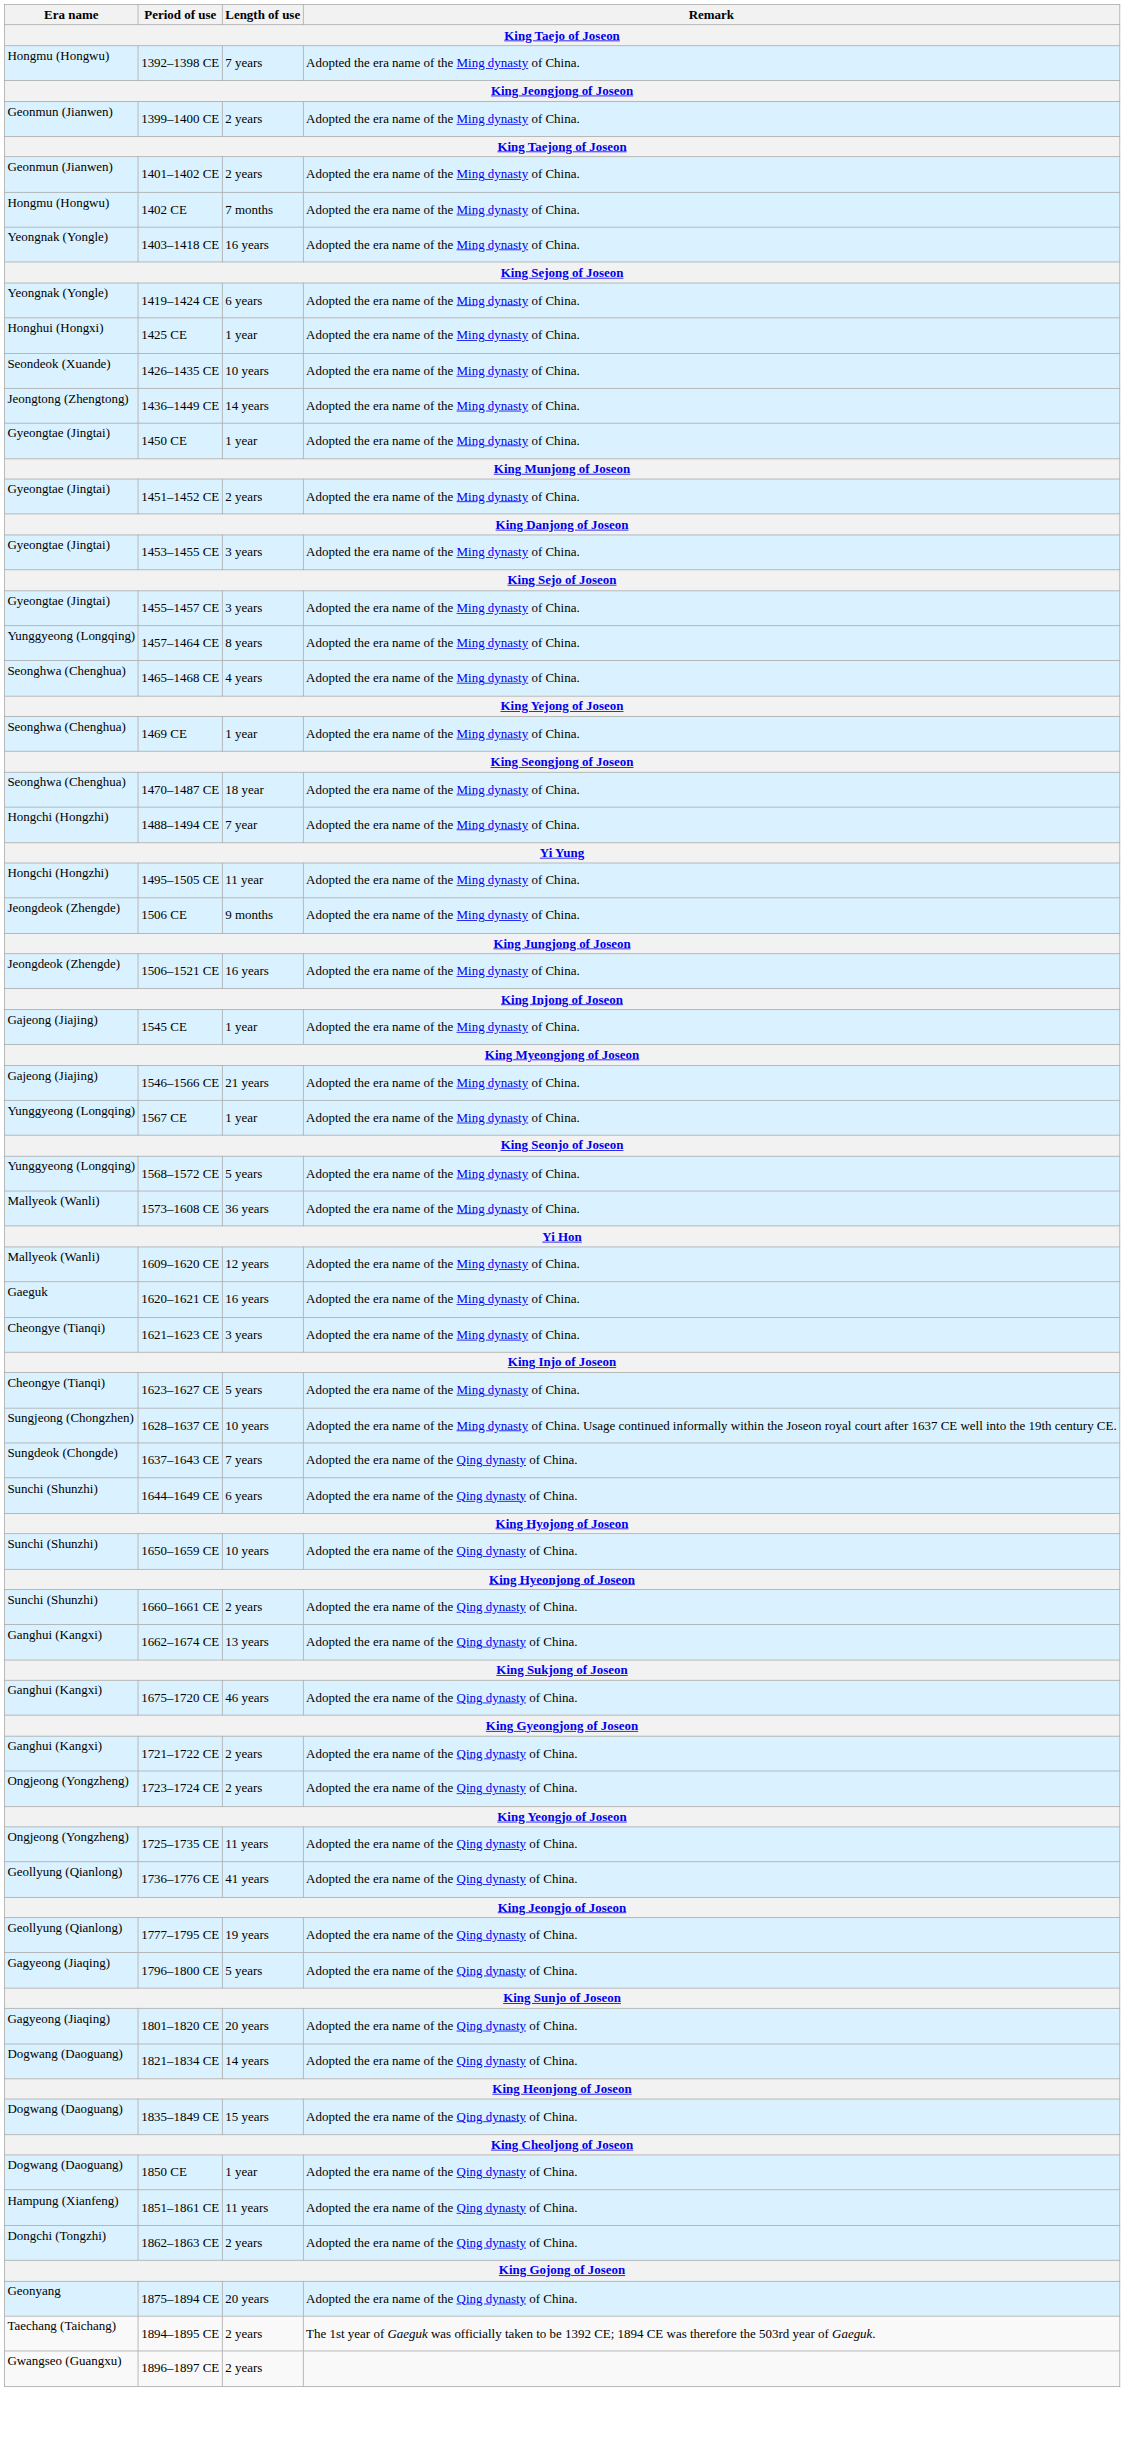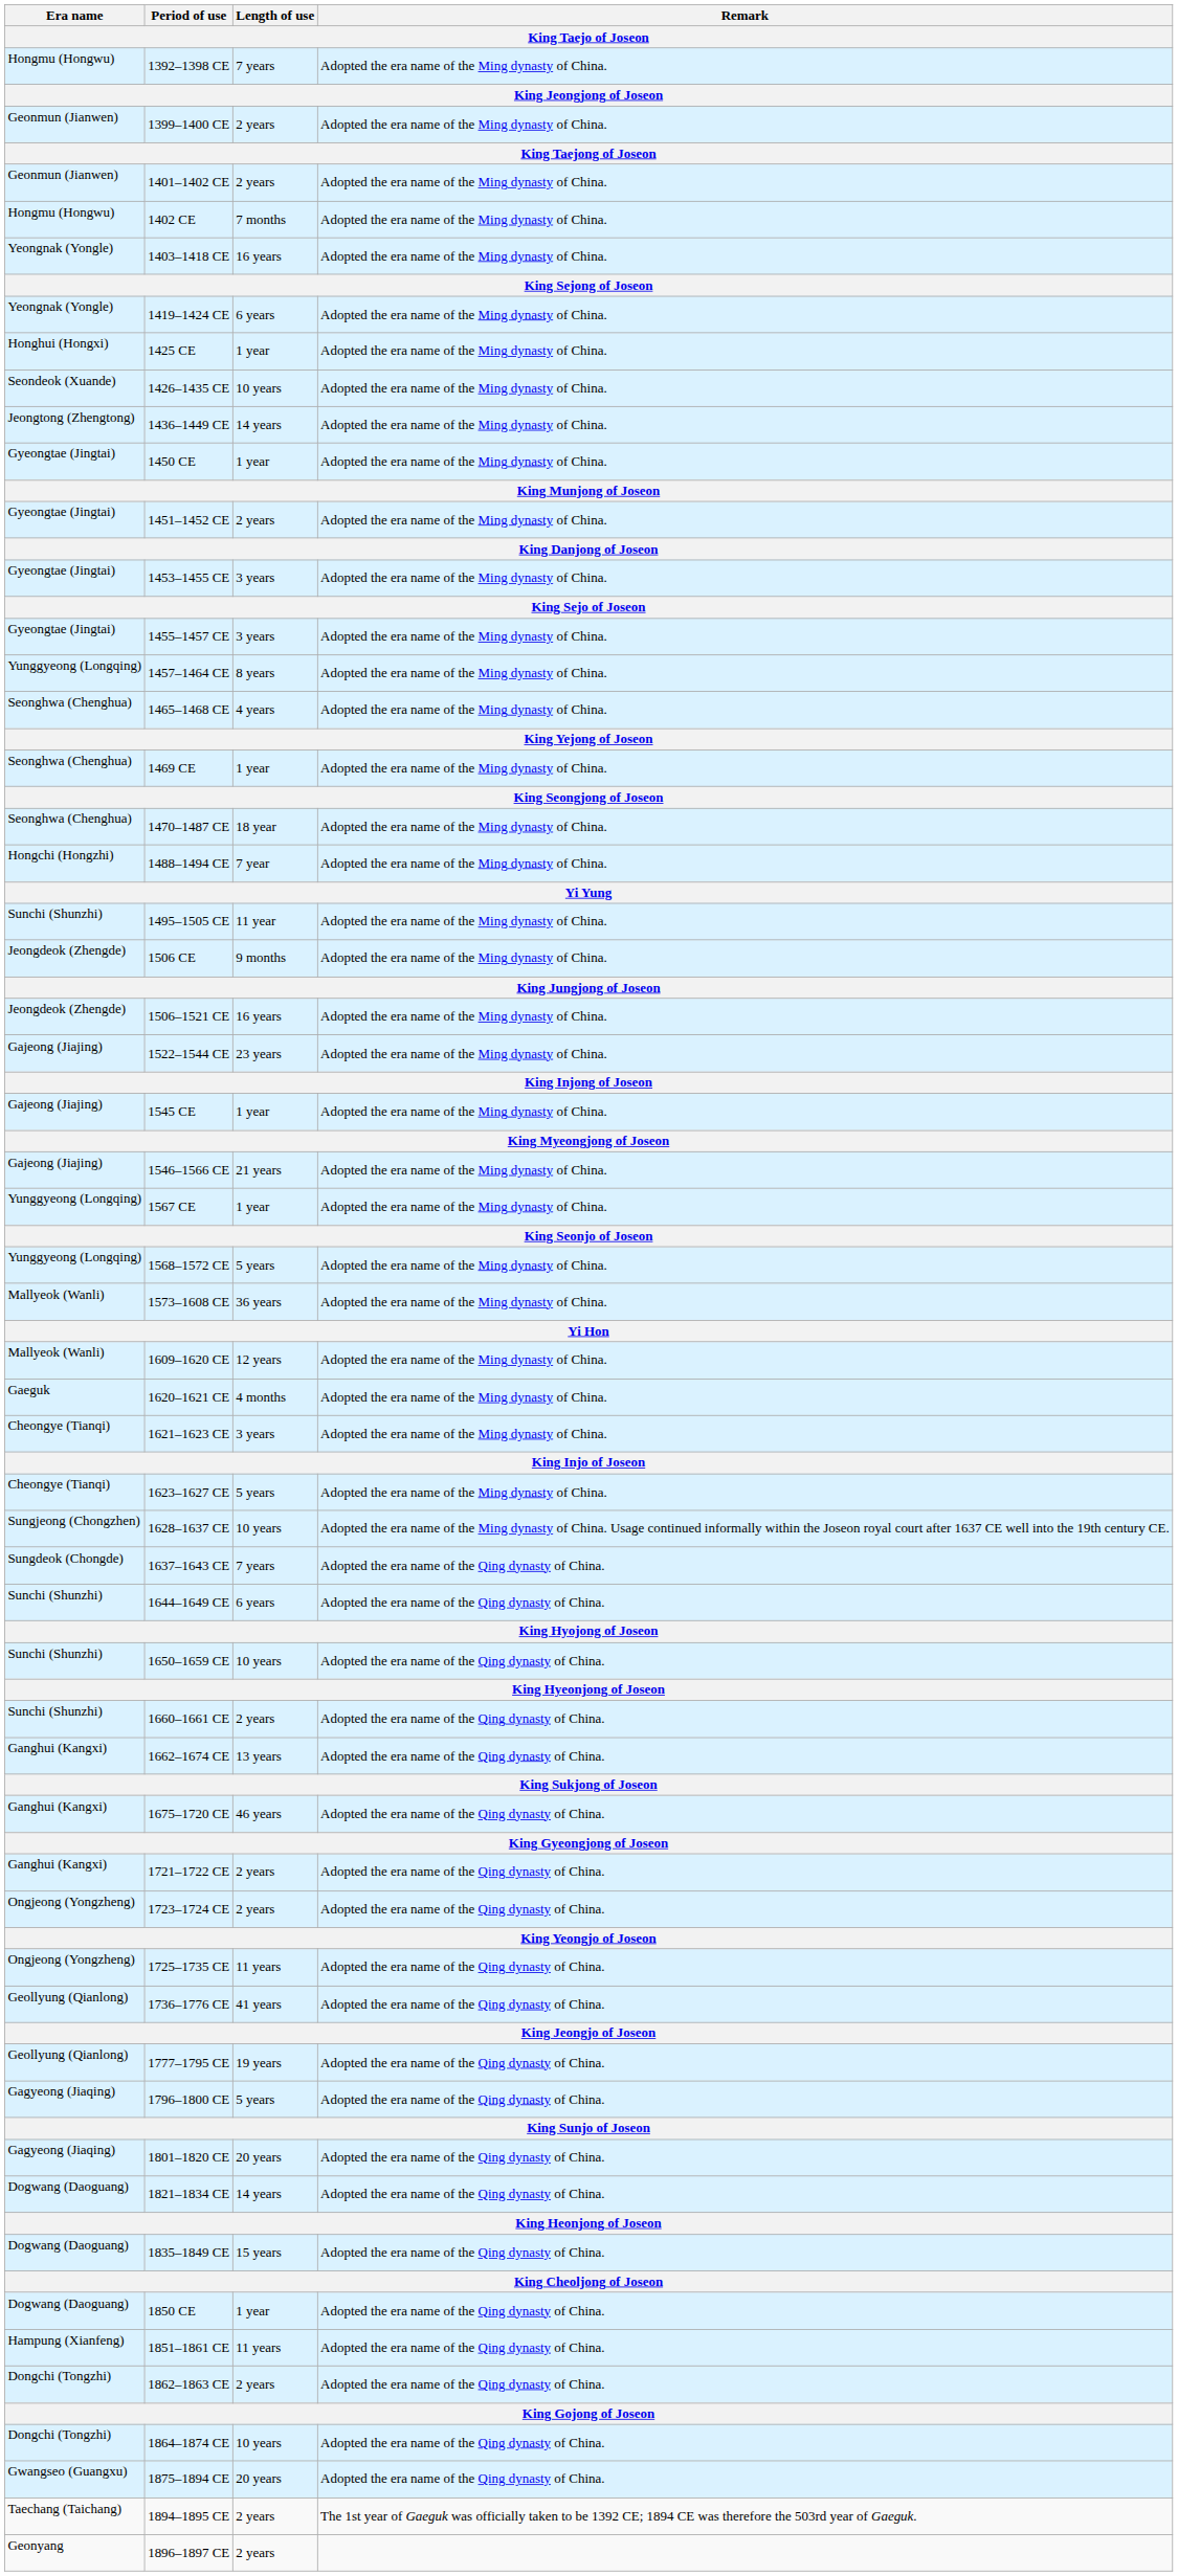 <table class="wikitable">
 <tr>
 <th>Era name</th>
 <th>Period of use</th>
 <th>Length of use</th>
 <th>Remark</th>
 </tr>
 <tr>
 <th colspan="4"><a href='#'>King Taejo of Joseon</a><br></th>
 </tr>
 <tr style="background:#DAF2FF;">
 <td>Hongmu (Hongwu)<br><br></td>
 <td>1392–1398 CE</td>
 <td>7 years</td>
 <td>Adopted the era name of the <a href='#'>Ming dynasty</a> of China.</td>
 </tr>
 <tr>
 <th colspan="4"><a href='#'>King Jeongjong of Joseon</a><br></th>
 </tr>
 <tr style="background:#DAF2FF;">
 <td>Geonmun (Jianwen)<br><br></td>
 <td>1399–1400 CE</td>
 <td>2 years</td>
 <td>Adopted the era name of the <a href='#'>Ming dynasty</a> of China.</td>
 </tr>
 <tr>
 <th colspan="4"><a href='#'>King Taejong of Joseon</a><br></th>
 </tr>
 <tr style="background:#DAF2FF;">
 <td>Geonmun (Jianwen)<br><br></td>
 <td>1401–1402 CE</td>
 <td>2 years</td>
 <td>Adopted the era name of the <a href='#'>Ming dynasty</a> of China.</td>
 </tr>
 <tr style="background:#DAF2FF;">
 <td>Hongmu (Hongwu)<br><br></td>
 <td>1402 CE</td>
 <td>7 months</td>
 <td>Adopted the era name of the <a href='#'>Ming dynasty</a> of China.</td>
 </tr>
 <tr style="background:#DAF2FF;">
 <td>Yeongnak (Yongle)<br><br></td>
 <td>1403–1418 CE</td>
 <td>16 years</td>
 <td>Adopted the era name of the <a href='#'>Ming dynasty</a> of China.</td>
 </tr>
 <tr>
 <th colspan="4"><a href='#'>King Sejong of Joseon</a><br></th>
 </tr>
 <tr style="background:#DAF2FF;">
 <td>Yeongnak (Yongle)<br><br></td>
 <td>1419–1424 CE</td>
 <td>6 years</td>
 <td>Adopted the era name of the <a href='#'>Ming dynasty</a> of China.</td>
 </tr>
 <tr style="background:#DAF2FF;">
 <td>Honghui (Hongxi)<br><br></td>
 <td>1425 CE</td>
 <td>1 year</td>
 <td>Adopted the era name of the <a href='#'>Ming dynasty</a> of China.</td>
 </tr>
 <tr style="background:#DAF2FF;">
 <td>Seondeok (Xuande)<br><br></td>
 <td>1426–1435 CE</td>
 <td>10 years</td>
 <td>Adopted the era name of the <a href='#'>Ming dynasty</a> of China.</td>
 </tr>
 <tr style="background:#DAF2FF;">
 <td>Jeongtong (Zhengtong)<br><br></td>
 <td>1436–1449 CE</td>
 <td>14 years</td>
 <td>Adopted the era name of the <a href='#'>Ming dynasty</a> of China.</td>
 </tr>
 <tr style="background:#DAF2FF;">
 <td>Gyeongtae (Jingtai)<br><br></td>
 <td>1450 CE</td>
 <td>1 year</td>
 <td>Adopted the era name of the <a href='#'>Ming dynasty</a> of China.</td>
 </tr>
 <tr>
 <th colspan="4"><a href='#'>King Munjong of Joseon</a><br></th>
 </tr>
 <tr style="background:#DAF2FF;">
 <td>Gyeongtae (Jingtai)<br><br></td>
 <td>1451–1452 CE</td>
 <td>2 years</td>
 <td>Adopted the era name of the <a href='#'>Ming dynasty</a> of China.</td>
 </tr>
 <tr>
 <th colspan="4"><a href='#'>King Danjong of Joseon</a><br></th>
 </tr>
 <tr style="background:#DAF2FF;">
 <td>Gyeongtae (Jingtai)<br><br></td>
 <td>1453–1455 CE</td>
 <td>3 years</td>
 <td>Adopted the era name of the <a href='#'>Ming dynasty</a> of China.</td>
 </tr>
 <tr>
 <th colspan="4"><a href='#'>King Sejo of Joseon</a><br></th>
 </tr>
 <tr style="background:#DAF2FF;">
 <td>Gyeongtae (Jingtai)<br><br></td>
 <td>1455–1457 CE</td>
 <td>3 years</td>
 <td>Adopted the era name of the <a href='#'>Ming dynasty</a> of China.</td>
 </tr>
 <tr style="background:#DAF2FF;">
 <td>Yunggyeong (Longqing)<br><br></td>
 <td>1457–1464 CE</td>
 <td>8 years</td>
 <td>Adopted the era name of the <a href='#'>Ming dynasty</a> of China.</td>
 </tr>
 <tr style="background:#DAF2FF;">
 <td>Seonghwa (Chenghua)<br><br></td>
 <td>1465–1468 CE</td>
 <td>4 years</td>
 <td>Adopted the era name of the <a href='#'>Ming dynasty</a> of China.</td>
 </tr>
 <tr>
 <th colspan="4"><a href='#'>King Yejong of Joseon</a><br></th>
 </tr>
 <tr style="background:#DAF2FF;">
 <td>Seonghwa (Chenghua)<br><br></td>
 <td>1469 CE</td>
 <td>1 year</td>
 <td>Adopted the era name of the <a href='#'>Ming dynasty</a> of China.</td>
 </tr>
 <tr>
 <th colspan="4"><a href='#'>King Seongjong of Joseon</a><br></th>
 </tr>
 <tr style="background:#DAF2FF;">
 <td>Seonghwa (Chenghua)<br><br></td>
 <td>1470–1487 CE</td>
 <td>18 year</td>
 <td>Adopted the era name of the <a href='#'>Ming dynasty</a> of China.</td>
 </tr>
 <tr style="background:#DAF2FF;">
 <td>Hongchi (Hongzhi)<br><br></td>
 <td>1488–1494 CE</td>
 <td>7 year</td>
 <td>Adopted the era name of the <a href='#'>Ming dynasty</a> of China.</td>
 </tr>
 <tr>
 <th colspan="4"><a href='#'>Yi Yung</a><br></th>
 </tr>
 <tr style="background:#DAF2FF;">
-<td>Hongchi (Hongzhi)<br><br></td>
+<td>Sunchi (Shunzhi)<br><br></td>
 <td>1495–1505 CE</td>
 <td>11 year</td>
 <td>Adopted the era name of the <a href='#'>Ming dynasty</a> of China.</td>
 </tr>
 <tr style="background:#DAF2FF;">
 <td>Jeongdeok (Zhengde)<br><br></td>
 <td>1506 CE</td>
 <td>9 months</td>
 <td>Adopted the era name of the <a href='#'>Ming dynasty</a> of China.</td>
 </tr>
 <tr>
 <th colspan="4"><a href='#'>King Jungjong of Joseon</a><br></th>
 </tr>
 <tr style="background:#DAF2FF;">
 <td>Jeongdeok (Zhengde)<br><br></td>
 <td>1506–1521 CE</td>
 <td>16 years</td>
+<td>Adopted the era name of the <a href='#'>Ming dynasty</a> of China.</td>
+</tr>
+<tr style="background:#DAF2FF;">
+<td>Gajeong (Jiajing)<br><br></td>
+<td>1522–1544 CE</td>
+<td>23 years</td>
 <td>Adopted the era name of the <a href='#'>Ming dynasty</a> of China.</td>
 </tr>
 <tr>
 <th colspan="4"><a href='#'>King Injong of Joseon</a><br></th>
 </tr>
 <tr style="background:#DAF2FF;">
 <td>Gajeong (Jiajing)<br><br></td>
 <td>1545 CE</td>
 <td>1 year</td>
 <td>Adopted the era name of the <a href='#'>Ming dynasty</a> of China.</td>
 </tr>
 <tr>
 <th colspan="4"><a href='#'>King Myeongjong of Joseon</a><br></th>
 </tr>
 <tr style="background:#DAF2FF;">
 <td>Gajeong (Jiajing)<br><br></td>
 <td>1546–1566 CE</td>
 <td>21 years</td>
 <td>Adopted the era name of the <a href='#'>Ming dynasty</a> of China.</td>
 </tr>
 <tr style="background:#DAF2FF;">
 <td>Yunggyeong (Longqing)<br><br></td>
 <td>1567 CE</td>
 <td>1 year</td>
 <td>Adopted the era name of the <a href='#'>Ming dynasty</a> of China.</td>
 </tr>
 <tr>
 <th colspan="4"><a href='#'>King Seonjo of Joseon</a><br></th>
 </tr>
 <tr style="background:#DAF2FF;">
 <td>Yunggyeong (Longqing)<br><br></td>
 <td>1568–1572 CE</td>
 <td>5 years</td>
 <td>Adopted the era name of the <a href='#'>Ming dynasty</a> of China.</td>
 </tr>
 <tr style="background:#DAF2FF;">
 <td>Mallyeok (Wanli)<br><br></td>
 <td>1573–1608 CE</td>
 <td>36 years</td>
 <td>Adopted the era name of the <a href='#'>Ming dynasty</a> of China.</td>
 </tr>
 <tr>
 <th colspan="4"><a href='#'>Yi Hon</a><br></th>
 </tr>
 <tr style="background:#DAF2FF;">
 <td>Mallyeok (Wanli)<br><br></td>
 <td>1609–1620 CE</td>
 <td>12 years</td>
 <td>Adopted the era name of the <a href='#'>Ming dynasty</a> of China.</td>
 </tr>
 <tr style="background:#DAF2FF;">
 <td>Gaeguk<br><br></td>
 <td>1620–1621 CE</td>
-<td>16 years</td>
+<td>4 months</td>
 <td>Adopted the era name of the <a href='#'>Ming dynasty</a> of China.</td>
 </tr>
 <tr style="background:#DAF2FF;">
 <td>Cheongye (Tianqi)<br><br></td>
 <td>1621–1623 CE</td>
 <td>3 years</td>
 <td>Adopted the era name of the <a href='#'>Ming dynasty</a> of China.</td>
 </tr>
 <tr>
 <th colspan="4"><a href='#'>King Injo of Joseon</a><br></th>
 </tr>
 <tr style="background:#DAF2FF;">
 <td>Cheongye (Tianqi)<br><br></td>
 <td>1623–1627 CE</td>
 <td>5 years</td>
 <td>Adopted the era name of the <a href='#'>Ming dynasty</a> of China.</td>
 </tr>
 <tr style="background:#DAF2FF;">
 <td>Sungjeong (Chongzhen)<br><br></td>
 <td>1628–1637 CE</td>
 <td>10 years</td>
 <td>Adopted the era name of the <a href='#'>Ming dynasty</a> of China. Usage continued informally within the Joseon royal court after 1637 CE well into the 19th century CE.</td>
 </tr>
 <tr style="background:#DAF2FF;">
 <td>Sungdeok (Chongde)<br><br></td>
 <td>1637–1643 CE</td>
 <td>7 years</td>
 <td>Adopted the era name of the <a href='#'>Qing dynasty</a> of China.</td>
 </tr>
 <tr style="background:#DAF2FF;">
 <td>Sunchi (Shunzhi)<br><br></td>
 <td>1644–1649 CE</td>
 <td>6 years</td>
 <td>Adopted the era name of the <a href='#'>Qing dynasty</a> of China.</td>
 </tr>
 <tr>
 <th colspan="4"><a href='#'>King Hyojong of Joseon</a><br></th>
 </tr>
 <tr style="background:#DAF2FF;">
 <td>Sunchi (Shunzhi)<br><br></td>
 <td>1650–1659 CE</td>
 <td>10 years</td>
 <td>Adopted the era name of the <a href='#'>Qing dynasty</a> of China.</td>
 </tr>
 <tr>
 <th colspan="4"><a href='#'>King Hyeonjong of Joseon</a><br></th>
 </tr>
 <tr style="background:#DAF2FF;">
 <td>Sunchi (Shunzhi)<br><br></td>
 <td>1660–1661 CE</td>
 <td>2 years</td>
 <td>Adopted the era name of the <a href='#'>Qing dynasty</a> of China.</td>
 </tr>
 <tr style="background:#DAF2FF;">
 <td>Ganghui (Kangxi)<br><br></td>
 <td>1662–1674 CE</td>
 <td>13 years</td>
 <td>Adopted the era name of the <a href='#'>Qing dynasty</a> of China.</td>
 </tr>
 <tr>
 <th colspan="4"><a href='#'>King Sukjong of Joseon</a><br></th>
 </tr>
 <tr style="background:#DAF2FF;">
 <td>Ganghui (Kangxi)<br><br></td>
 <td>1675–1720 CE</td>
 <td>46 years</td>
 <td>Adopted the era name of the <a href='#'>Qing dynasty</a> of China.</td>
 </tr>
 <tr>
 <th colspan="4"><a href='#'>King Gyeongjong of Joseon</a><br></th>
 </tr>
 <tr style="background:#DAF2FF;">
 <td>Ganghui (Kangxi)<br><br></td>
 <td>1721–1722 CE</td>
 <td>2 years</td>
 <td>Adopted the era name of the <a href='#'>Qing dynasty</a> of China.</td>
 </tr>
 <tr style="background:#DAF2FF;">
 <td>Ongjeong (Yongzheng)<br><br></td>
 <td>1723–1724 CE</td>
 <td>2 years</td>
 <td>Adopted the era name of the <a href='#'>Qing dynasty</a> of China.</td>
 </tr>
 <tr>
 <th colspan="4"><a href='#'>King Yeongjo of Joseon</a><br></th>
 </tr>
 <tr style="background:#DAF2FF;">
 <td>Ongjeong (Yongzheng)<br><br></td>
 <td>1725–1735 CE</td>
 <td>11 years</td>
 <td>Adopted the era name of the <a href='#'>Qing dynasty</a> of China.</td>
 </tr>
 <tr style="background:#DAF2FF;">
 <td>Geollyung (Qianlong)<br><br></td>
 <td>1736–1776 CE</td>
 <td>41 years</td>
 <td>Adopted the era name of the <a href='#'>Qing dynasty</a> of China.</td>
 </tr>
 <tr>
 <th colspan="4"><a href='#'>King Jeongjo of Joseon</a><br></th>
 </tr>
 <tr style="background:#DAF2FF;">
 <td>Geollyung (Qianlong)<br><br></td>
 <td>1777–1795 CE</td>
 <td>19 years</td>
 <td>Adopted the era name of the <a href='#'>Qing dynasty</a> of China.</td>
 </tr>
 <tr style="background:#DAF2FF;">
 <td>Gagyeong (Jiaqing)<br><br></td>
 <td>1796–1800 CE</td>
 <td>5 years</td>
 <td>Adopted the era name of the <a href='#'>Qing dynasty</a> of China.</td>
 </tr>
 <tr>
 <th colspan="4"><a href='#'>King Sunjo of Joseon</a><br></th>
 </tr>
 <tr style="background:#DAF2FF;">
 <td>Gagyeong (Jiaqing)<br><br></td>
 <td>1801–1820 CE</td>
 <td>20 years</td>
 <td>Adopted the era name of the <a href='#'>Qing dynasty</a> of China.</td>
 </tr>
 <tr style="background:#DAF2FF;">
 <td>Dogwang (Daoguang)<br><br></td>
 <td>1821–1834 CE</td>
 <td>14 years</td>
 <td>Adopted the era name of the <a href='#'>Qing dynasty</a> of China.</td>
 </tr>
 <tr>
 <th colspan="4"><a href='#'>King Heonjong of Joseon</a><br></th>
 </tr>
 <tr style="background:#DAF2FF;">
 <td>Dogwang (Daoguang)<br><br></td>
 <td>1835–1849 CE</td>
 <td>15 years</td>
 <td>Adopted the era name of the <a href='#'>Qing dynasty</a> of China.</td>
 </tr>
 <tr>
 <th colspan="4"><a href='#'>King Cheoljong of Joseon</a><br></th>
 </tr>
 <tr style="background:#DAF2FF;">
 <td>Dogwang (Daoguang)<br><br></td>
 <td>1850 CE</td>
 <td>1 year</td>
 <td>Adopted the era name of the <a href='#'>Qing dynasty</a> of China.</td>
 </tr>
 <tr style="background:#DAF2FF;">
 <td>Hampung (Xianfeng)<br><br></td>
 <td>1851–1861 CE</td>
 <td>11 years</td>
 <td>Adopted the era name of the <a href='#'>Qing dynasty</a> of China.</td>
 </tr>
 <tr style="background:#DAF2FF;">
 <td>Dongchi (Tongzhi)<br><br></td>
 <td>1862–1863 CE</td>
 <td>2 years</td>
 <td>Adopted the era name of the <a href='#'>Qing dynasty</a> of China.</td>
 </tr>
 <tr>
 <th colspan="4"><a href='#'>King Gojong of Joseon</a><br></th>
 </tr>
 <tr style="background:#DAF2FF;">
-<td>Geonyang<br><br></td>
+<td>Dongchi (Tongzhi)<br><br></td>
+<td>1864–1874 CE</td>
+<td>10 years</td>
+<td>Adopted the era name of the <a href='#'>Qing dynasty</a> of China.</td>
+</tr>
+<tr style="background:#DAF2FF;">
+<td>Gwangseo (Guangxu)<br><br></td>
 <td>1875–1894 CE</td>
 <td>20 years</td>
 <td>Adopted the era name of the <a href='#'>Qing dynasty</a> of China.</td>
 </tr>
 <tr>
 <td>Taechang (Taichang)<br><br></td>
 <td>1894–1895 CE</td>
 <td>2 years</td>
 <td>The 1st year of <em>Gaeguk</em> was officially taken to be 1392 CE; 1894 CE was therefore the 503rd year of <em>Gaeguk</em>.</td>
 </tr>
 <tr>
-<td>Gwangseo (Guangxu)<br><br></td>
+<td>Geonyang<br><br></td>
 <td>1896–1897 CE</td>
 <td>2 years</td>
 <td></td>
 </tr>
 </table>
